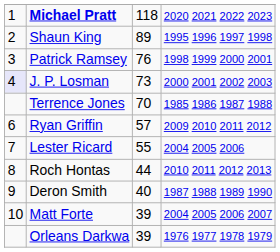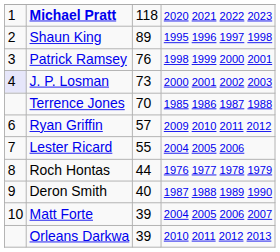 <table class="wikitable">
 <tr>
 </tr>
 <tr>
 <td>1</td>
 <td><strong><a href='#'>Michael Pratt</a></strong></td>
 <td><abbr>118</abbr></td>
 <td style="font-size:80%;"><a href='#'>2020</a> <a href='#'>2021</a> <a href='#'>2022</a> <a href='#'>2023</a></td>
 </tr>
 <tr>
 <td>2</td>
 <td><a href='#'>Shaun King</a></td>
 <td><abbr>89</abbr></td>
 <td style="font-size:80%;"><a href='#'>1995</a> <a href='#'>1996</a> <a href='#'>1997</a> <a href='#'>1998</a></td>
 </tr>
 <tr>
 <td>3</td>
 <td><a href='#'>Patrick Ramsey</a></td>
 <td><abbr>76</abbr></td>
 <td style="font-size:80%;"><a href='#'>1998</a> <a href='#'>1999</a> <a href='#'>2000</a> <a href='#'>2001</a></td>
 </tr>
 <tr>
 <td style="background: lavender;">4</td>
 <td><a href='#'>J. P. Losman</a></td>
 <td><abbr>73</abbr></td>
 <td style="font-size:80%;"><a href='#'>2000</a> <a href='#'>2001</a> <a href='#'>2002</a> <a href='#'>2003</a></td>
 </tr>
 <tr>
 <td></td>
 <td><a href='#'>Terrence Jones</a></td>
 <td><abbr>70</abbr></td>
 <td style="font-size:80%;"><a href='#'>1985</a> <a href='#'>1986</a> <a href='#'>1987</a> <a href='#'>1988</a></td>
 </tr>
 <tr>
 <td>6</td>
 <td><a href='#'>Ryan Griffin</a></td>
 <td><abbr>57</abbr></td>
 <td style="font-size:80%;"><a href='#'>2009</a> <a href='#'>2010</a> <a href='#'>2011</a> <a href='#'>2012</a></td>
 </tr>
 <tr>
 <td>7</td>
 <td><a href='#'>Lester Ricard</a></td>
 <td><abbr>55</abbr></td>
 <td style="font-size:80%;"><a href='#'>2004</a> <a href='#'>2005</a> <a href='#'>2006</a></td>
 </tr>
 <tr>
 <td>8</td>
 <td>Roch Hontas</td>
 <td><abbr>44</abbr></td>
-<td style="font-size:80%;"><a href='#'>2010</a> <a href='#'>2011</a> <a href='#'>2012</a> <a href='#'>2013</a></td>
+<td style="font-size:80%;"><a href='#'>1976</a> <a href='#'>1977</a> <a href='#'>1978</a> <a href='#'>1979</a></td>
 </tr>
 <tr>
 <td>9</td>
 <td>Deron Smith</td>
 <td><abbr>40</abbr></td>
 <td style="font-size:80%;"><a href='#'>1987</a> <a href='#'>1988</a> <a href='#'>1989</a> <a href='#'>1990</a></td>
 </tr>
 <tr>
 <td>10</td>
 <td><a href='#'>Matt Forte</a></td>
 <td><abbr>39</abbr></td>
 <td style="font-size:80%;"><a href='#'>2004</a> <a href='#'>2005</a> <a href='#'>2006</a> <a href='#'>2007</a></td>
 </tr>
 <tr>
 <td></td>
 <td><a href='#'>Orleans Darkwa</a></td>
 <td><abbr>39</abbr></td>
-<td style="font-size:80%;"><a href='#'>1976</a> <a href='#'>1977</a> <a href='#'>1978</a> <a href='#'>1979</a></td>
+<td style="font-size:80%;"><a href='#'>2010</a> <a href='#'>2011</a> <a href='#'>2012</a> <a href='#'>2013</a></td>
 </tr>
 </table>
